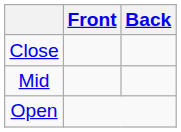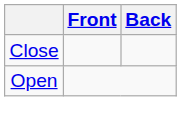 <table class="wikitable" style="margin: 0 auto; text-align:center;">
 <tr>
 <th></th>
 <th><a href='#'>Front</a></th>
 <th><a href='#'>Back</a></th>
 </tr>
 <tr>
 <td><a href='#'>Close</a></td>
 <td></td>
 <td></td>
 </tr>
 <tr>
-<td><a href='#'>Mid</a></td>
-<td></td>
-<td></td>
-</tr>
-<tr>
 <td><a href='#'>Open</a></td>
 <td colspan="2"></td>
 </tr>
 </table>
